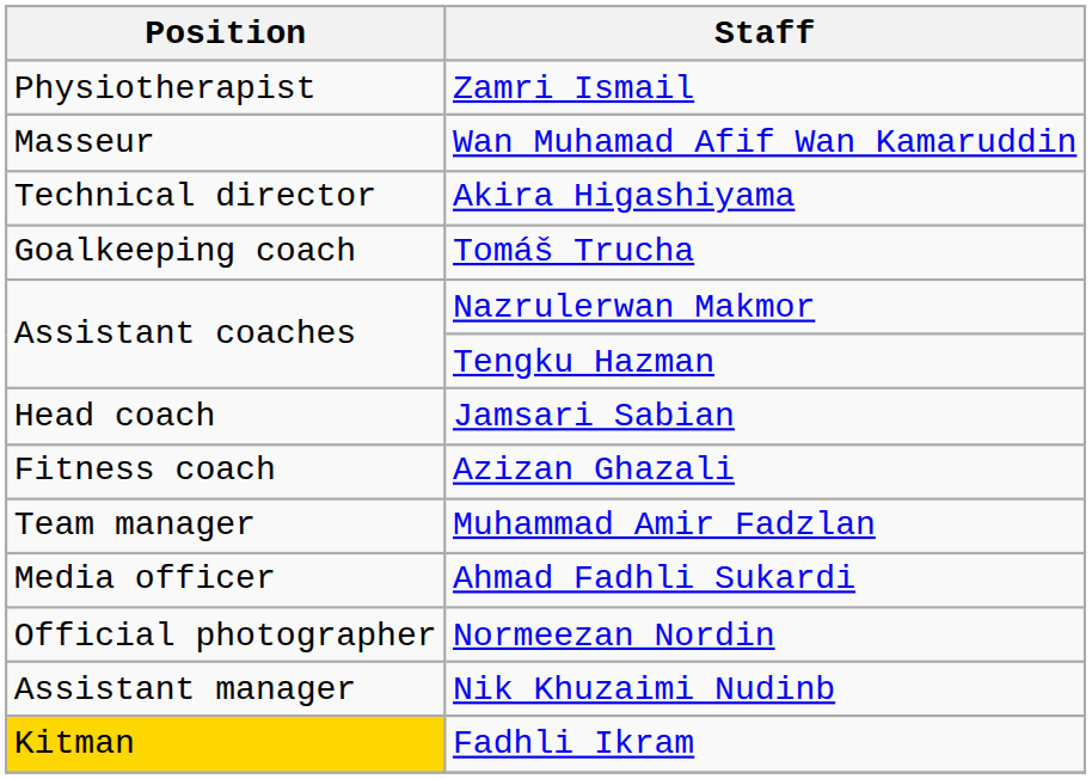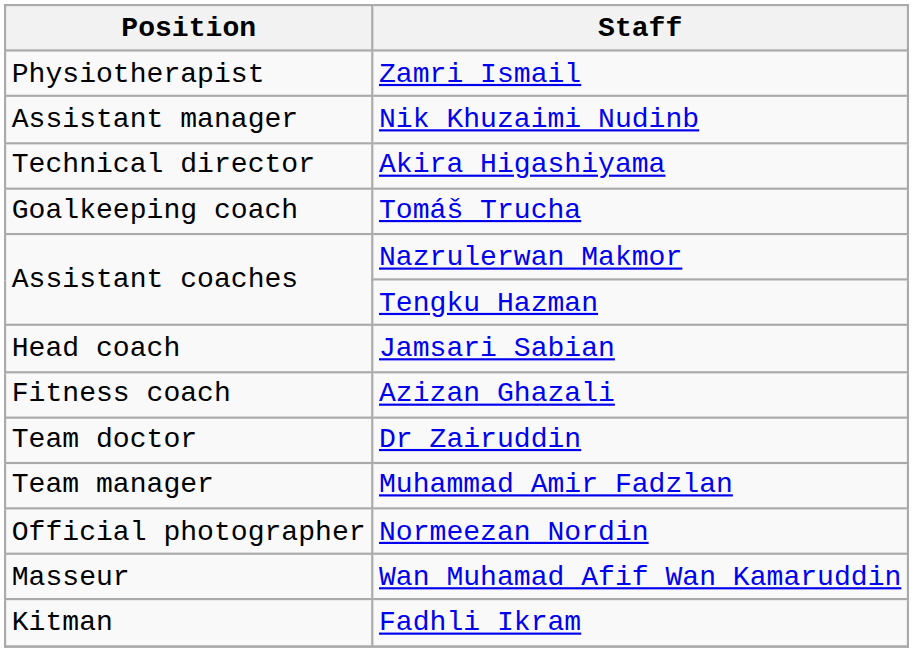 <table class="wikitable">
 <tr>
 <th>Position</th>
 <th>Staff</th>
 </tr>
 <tr>
 <td>Physiotherapist</td>
 <td> <a href='#'>Zamri Ismail</a></td>
 </tr>
 <tr>
-<td>Masseur</td>
-<td> <a href='#'>Wan Muhamad Afif Wan Kamaruddin</a></td>
+<td>Assistant manager</td>
+<td> <a href='#'>Nik Khuzaimi Nudinb</a></td>
 </tr>
 <tr>
 <td>Technical director</td>
 <td> <a href='#'>Akira Higashiyama</a></td>
 </tr>
 <tr>
 <td>Goalkeeping coach</td>
 <td> <a href='#'>Tomáš Trucha</a></td>
 </tr>
 <tr>
 <td rowspan="2">Assistant coaches</td>
 <td> <a href='#'>Nazrulerwan Makmor</a></td>
 </tr>
 <tr>
 <td> <a href='#'>Tengku Hazman</a></td>
 </tr>
 <tr>
 <td>Head coach</td>
 <td> <a href='#'>Jamsari Sabian</a></td>
 </tr>
 <tr>
 <td>Fitness coach</td>
 <td> <a href='#'>Azizan Ghazali</a></td>
 </tr>
 <tr>
+<td>Team doctor</td>
+<td> <a href='#'>Dr Zairuddin</a></td>
+</tr>
+<tr>
 <td>Team manager</td>
 <td> <a href='#'>Muhammad Amir Fadzlan</a></td>
-</tr>
-<tr>
-<td>Media officer</td>
-<td> <a href='#'>Ahmad Fadhli Sukardi</a></td>
 </tr>
 <tr>
 <td>Official photographer</td>
 <td> <a href='#'>Normeezan Nordin</a></td>
 </tr>
 <tr>
-<td>Assistant manager</td>
-<td> <a href='#'>Nik Khuzaimi Nudinb</a></td>
+<td>Masseur</td>
+<td> <a href='#'>Wan Muhamad Afif Wan Kamaruddin</a></td>
 </tr>
 <tr>
-<td style="background: gold;">Kitman</td>
+<td>Kitman</td>
 <td> <a href='#'>Fadhli Ikram</a></td>
 </tr>
 <tr>
 </tr>
 </table>
